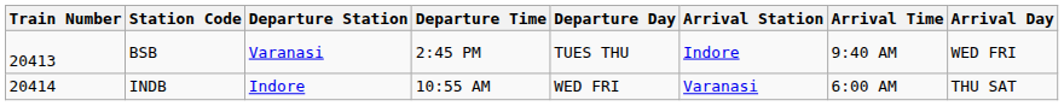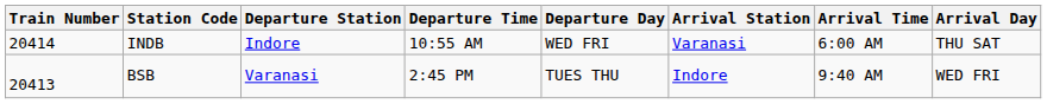 <table class="wikitable">
 <tr>
 <th>Train Number</th>
 <th>Station Code</th>
 <th>Departure Station</th>
 <th>Departure Time</th>
 <th>Departure Day</th>
 <th>Arrival Station</th>
 <th>Arrival Time</th>
 <th>Arrival Day</th>
 </tr>
 <tr>
+<td>20414</td>
+<td>INDB</td>
+<td><a href='#'>Indore</a></td>
+<td>10:55 AM</td>
+<td>WED FRI</td>
+<td><a href='#'>Varanasi</a></td>
+<td>6:00 AM</td>
+<td>THU SAT</td>
+</tr>
+<tr>
 <td><br>20413</td>
 <td>BSB</td>
 <td><a href='#'>Varanasi</a></td>
 <td>2:45 PM</td>
 <td>TUES THU</td>
 <td><a href='#'>Indore</a></td>
 <td>9:40 AM</td>
 <td>WED FRI</td>
 </tr>
-<tr>
-<td>20414</td>
-<td>INDB</td>
-<td><a href='#'>Indore</a></td>
-<td>10:55 AM</td>
-<td>WED FRI</td>
-<td><a href='#'>Varanasi</a></td>
-<td>6:00 AM</td>
-<td>THU SAT</td>
-</tr>
 </table>
